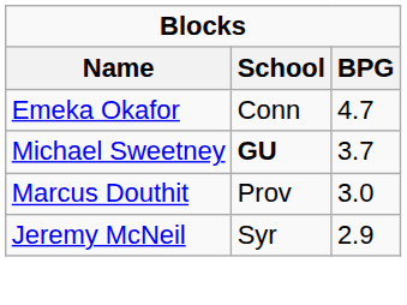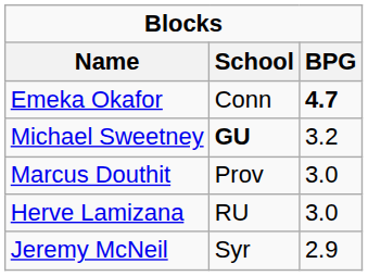 <table class="wikitable">
 <tr>
 <td colspan=3 style="text-align:center;"><strong>Blocks</strong></td>
 </tr>
 <tr>
 <th>Name</th>
 <th>School</th>
 <th>BPG</th>
 </tr>
 <tr>
 <td><a href='#'>Emeka Okafor</a></td>
 <td>Conn</td>
-<td>4.7</td>
+<td><strong>4.7</strong></td>
 </tr>
 <tr>
 <td><a href='#'>Michael Sweetney</a></td>
 <td><strong>GU</strong></td>
-<td>3.7</td>
+<td>3.2</td>
 </tr>
 <tr>
 <td><a href='#'>Marcus Douthit</a></td>
 <td>Prov</td>
+<td>3.0</td>
+</tr>
+<tr>
+<td><a href='#'>Herve Lamizana</a></td>
+<td>RU</td>
 <td>3.0</td>
 </tr>
 <tr>
 <td><a href='#'>Jeremy McNeil</a></td>
 <td>Syr</td>
 <td>2.9</td>
 </tr>
 </table>
